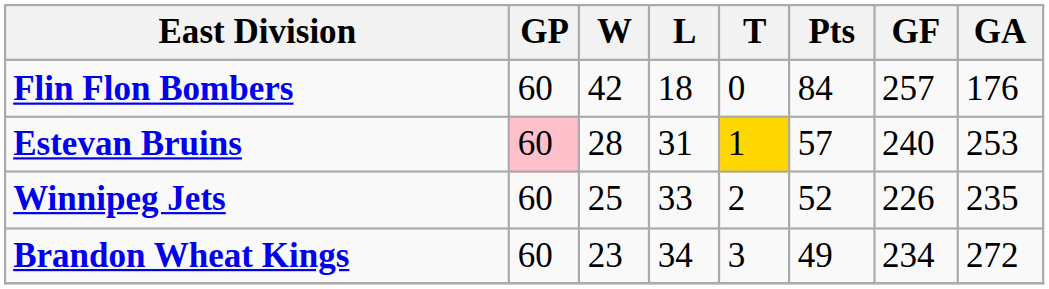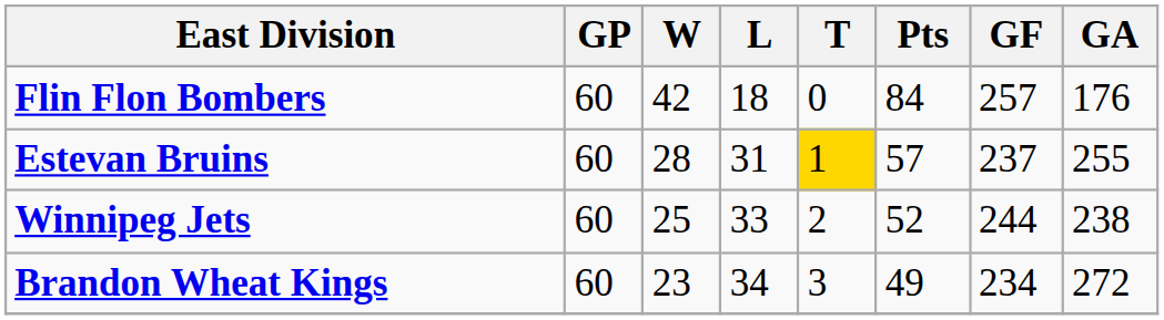 <table class="wikitable">
 <tr>
 <th width="45%">East Division</th>
 <th width="6.25%">GP</th>
 <th width="6.25%">W</th>
 <th width="6.25%">L</th>
 <th width="6.25%">T</th>
 <th width="7.5%">Pts</th>
 <th width="7.5%">GF</th>
 <th width="7.5%">GA</th>
 </tr>
 <tr>
 <td><strong><a href='#'>Flin Flon Bombers</a></strong></td>
 <td>60</td>
 <td>42</td>
 <td>18</td>
 <td>0</td>
 <td>84</td>
 <td>257</td>
 <td>176</td>
 </tr>
 <tr>
 <td><strong><a href='#'>Estevan Bruins</a></strong></td>
-<td style="background: pink;">60</td>
+<td>60</td>
 <td>28</td>
 <td>31</td>
 <td style="background: gold;">1</td>
 <td>57</td>
-<td>240</td>
-<td>253</td>
+<td>237</td>
+<td>255</td>
 </tr>
 <tr>
 <td><strong><a href='#'>Winnipeg Jets</a></strong></td>
 <td>60</td>
 <td>25</td>
 <td>33</td>
 <td>2</td>
 <td>52</td>
-<td>226</td>
-<td>235</td>
+<td>244</td>
+<td>238</td>
 </tr>
 <tr>
 <td><strong><a href='#'>Brandon Wheat Kings</a></strong></td>
 <td>60</td>
 <td>23</td>
 <td>34</td>
 <td>3</td>
 <td>49</td>
 <td>234</td>
 <td>272</td>
 </tr>
 <tr>
 </tr>
 </table>
